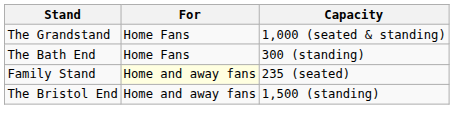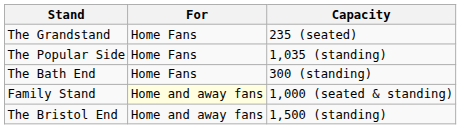 <table class="wikitable" style="text-align: left;">
 <tr>
 <th>Stand</th>
 <th>For</th>
 <th>Capacity</th>
 </tr>
 <tr>
 <td>The Grandstand</td>
 <td>Home Fans</td>
-<td>1,000 (seated & standing)</td>
+<td>235 (seated)</td>
+</tr>
+<tr>
+<td>The Popular Side</td>
+<td>Home Fans</td>
+<td>1,035 (standing)</td>
 </tr>
 <tr>
 <td>The Bath End</td>
 <td>Home Fans</td>
 <td>300 (standing)</td>
 </tr>
 <tr>
 <td>Family Stand</td>
 <td style="background: lightyellow;">Home and away fans</td>
-<td>235 (seated)</td>
+<td>1,000 (seated & standing)</td>
 </tr>
 <tr>
 <td>The Bristol End</td>
 <td>Home and away fans</td>
 <td>1,500 (standing)</td>
 </tr>
 </table>
